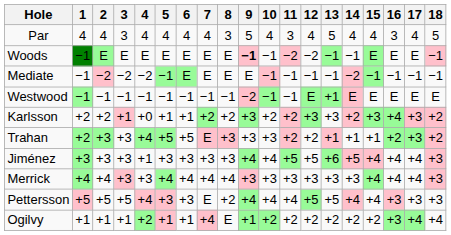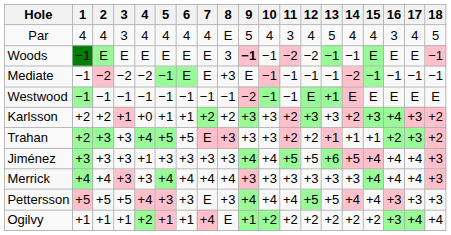 <table class="wikitable" style="text-align:center">
 <tr>
 <th>Hole</th>
 <th> 1 </th>
 <th> 2 </th>
 <th> 3 </th>
 <th> 4 </th>
 <th> 5 </th>
 <th> 6 </th>
 <th> 7 </th>
 <th> 8 </th>
 <th> 9 </th>
 <th>10</th>
 <th>11</th>
 <th>12</th>
 <th>13</th>
 <th>14</th>
 <th>15</th>
 <th>16</th>
 <th>17</th>
 <th>18</th>
 </tr>
 <tr>
 <td>Par</td>
 <td>4</td>
 <td>4</td>
 <td>3</td>
 <td>4</td>
 <td>4</td>
 <td>4</td>
 <td>4</td>
-<td>3</td>
+<td>E</td>
 <td>5</td>
 <td>4</td>
 <td>3</td>
 <td>4</td>
 <td>5</td>
 <td>4</td>
 <td>4</td>
 <td>3</td>
 <td>4</td>
 <td>5</td>
 </tr>
 <tr>
 <td align=left> Woods</td>
 <td style="background: Green;">−1</td>
 <td style="background: PaleGreen;">E</td>
 <td>E</td>
 <td>E</td>
 <td>E</td>
 <td>E</td>
 <td>E</td>
-<td>E</td>
+<td>3</td>
 <td style="background: Pink;"><strong>−1</strong></td>
 <td>−1</td>
 <td style="background: Pink;">−2</td>
 <td>−2</td>
 <td style="background: PaleGreen;">−1</td>
 <td>−1</td>
 <td style="background: PaleGreen;">E</td>
 <td>E</td>
 <td>E</td>
 <td style="background: Pink;">−1</td>
 </tr>
 <tr>
 <td align=left> Mediate</td>
 <td>−1</td>
 <td style="background: Pink;">−2</td>
 <td>−2</td>
 <td>−2</td>
 <td style="background: PaleGreen;">−1</td>
 <td style="background: PaleGreen;">E</td>
 <td>E</td>
-<td>E</td>
+<td>+3</td>
 <td>E</td>
 <td style="background: Pink;">−1</td>
 <td>−1</td>
 <td>−1</td>
 <td>−1</td>
 <td style="background: Pink;">−2</td>
 <td style="background: PaleGreen;">−1</td>
 <td>−1</td>
 <td>−1</td>
 <td>−1</td>
 </tr>
 <tr>
 <td align=left> Westwood</td>
 <td style="background: PaleGreen;">−1</td>
 <td>−1</td>
 <td>−1</td>
 <td>−1</td>
 <td>−1</td>
 <td>−1</td>
 <td>−1</td>
 <td>−1</td>
 <td style="background: Pink;">−2</td>
 <td style="background: PaleGreen;">−1</td>
 <td>−1</td>
 <td style="background: PaleGreen;">E</td>
 <td style="background: PaleGreen;">+1</td>
 <td style="background: Pink;">E</td>
 <td>E</td>
 <td>E</td>
 <td>E</td>
 <td>E</td>
 </tr>
 <tr>
 <td align=left> Karlsson</td>
 <td>+2</td>
 <td>+2</td>
 <td style="background: Pink;">+1</td>
 <td>+0</td>
 <td>+1</td>
 <td>+1</td>
 <td style="background: PaleGreen;">+2</td>
 <td>+2</td>
 <td style="background: PaleGreen;">+3</td>
-<td>+2</td>
+<td>+3</td>
 <td style="background: Pink;">+2</td>
 <td style="background: PaleGreen;">+3</td>
 <td>+3</td>
 <td style="background: Pink;">+2</td>
 <td style="background: PaleGreen;">+3</td>
 <td style="background: PaleGreen;">+4</td>
 <td style="background: Pink;">+3</td>
 <td style="background: Pink;">+2</td>
 </tr>
 <tr>
 <td align=left> Trahan</td>
 <td style="background: PaleGreen;">+2</td>
 <td style="background: PaleGreen;">+3</td>
 <td>+3</td>
 <td style="background: PaleGreen;">+4</td>
 <td style="background: PaleGreen;">+5</td>
 <td>+5</td>
 <td style="background: Pink;">E</td>
 <td style="background: Pink;">+3</td>
 <td>+3</td>
 <td>+3</td>
 <td style="background: Pink;">+2</td>
 <td>+2</td>
 <td style="background: Pink;">+1</td>
 <td>+1</td>
 <td>+1</td>
 <td style="background: PaleGreen;">+2</td>
 <td style="background: PaleGreen;">+3</td>
 <td style="background: Pink;">+2</td>
 </tr>
 <tr>
 <td align=left> Jiménez</td>
 <td style="background: PaleGreen;">+3</td>
 <td>+3</td>
 <td>+3</td>
 <td>+1</td>
 <td>+3</td>
 <td>+3</td>
 <td>+3</td>
 <td>+3</td>
 <td style="background: PaleGreen;">+4</td>
 <td>+4</td>
 <td style="background: PaleGreen;">+5</td>
 <td>+5</td>
 <td style="background: PaleGreen;">+6</td>
 <td style="background: Pink;">+5</td>
 <td style="background: Pink;">+4</td>
 <td>+4</td>
 <td>+4</td>
 <td style="background: Pink;">+3</td>
 </tr>
 <tr>
 <td align=left> Merrick</td>
 <td style="background: PaleGreen;">+4</td>
 <td>+4</td>
 <td style="background: Pink;">+3</td>
 <td>+3</td>
 <td style="background: PaleGreen;">+4</td>
 <td>+4</td>
 <td>+4</td>
 <td>+4</td>
 <td style="background: Pink;">+3</td>
 <td>+3</td>
 <td>+3</td>
 <td>+3</td>
 <td>+3</td>
 <td>+3</td>
 <td style="background: PaleGreen;">+4</td>
 <td>+4</td>
 <td>+4</td>
 <td style="background: Pink;">+3</td>
 </tr>
 <tr>
 <td align=left> Pettersson</td>
 <td style="background: Pink;">+5</td>
 <td>+5</td>
 <td>+5</td>
 <td style="background: Pink;">+4</td>
 <td style="background: Pink;">+3</td>
 <td>+3</td>
 <td>E</td>
-<td>+2</td>
+<td>+3</td>
 <td style="background: PaleGreen;">+4</td>
 <td>+4</td>
 <td>+4</td>
 <td style="background: PaleGreen;">+5</td>
 <td>+5</td>
 <td style="background: Pink;">+4</td>
 <td>+4</td>
 <td style="background: Pink;">+3</td>
 <td>+3</td>
 <td>+3</td>
 </tr>
 <tr>
 <td align=left> Ogilvy</td>
 <td>+1</td>
 <td>+1</td>
 <td>+1</td>
 <td style="background: PaleGreen;">+2</td>
 <td style="background: Pink;">+1</td>
 <td>+1</td>
 <td style="background: Pink;">+4</td>
 <td>E</td>
 <td style="background: PaleGreen;">+1</td>
 <td style="background: PaleGreen;">+2</td>
 <td>+2</td>
 <td>+2</td>
 <td>+2</td>
 <td>+2</td>
 <td>+2</td>
 <td style="background: PaleGreen;">+3</td>
 <td style="background: PaleGreen;">+4</td>
 <td>+4</td>
 </tr>
 </table>
